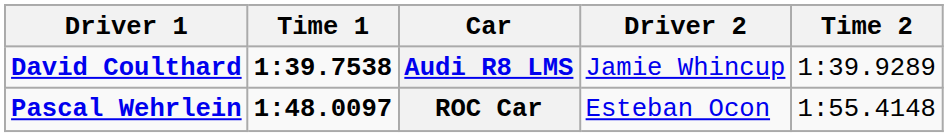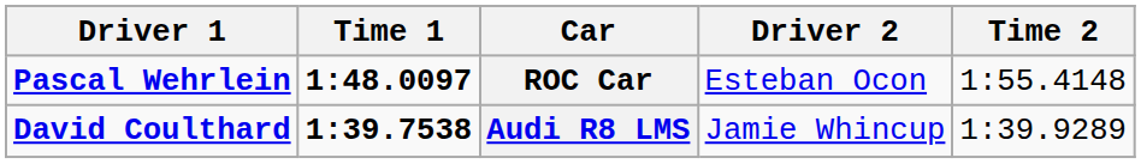 <table class="wikitable">
 <tr>
 <th>Driver 1</th>
 <th>Time 1</th>
 <th>Car</th>
 <th>Driver 2</th>
 <th>Time 2</th>
 </tr>
 <tr>
+<td><strong> <a href='#'>Pascal Wehrlein</a></strong></td>
+<td><strong>1:48.0097</strong> </td>
+<th>ROC Car</th>
+<td> <a href='#'>Esteban Ocon</a></td>
+<td>1:55.4148 </td>
+</tr>
+<tr>
 <td><strong> <a href='#'>David Coulthard</a></strong></td>
 <td><strong>1:39.7538</strong></td>
 <th><a href='#'>Audi R8 LMS</a></th>
 <td> <a href='#'>Jamie Whincup</a></td>
 <td>1:39.9289</td>
 </tr>
-<tr>
-<td><strong> <a href='#'>Pascal Wehrlein</a></strong></td>
-<td><strong>1:48.0097</strong> </td>
-<th>ROC Car</th>
-<td> <a href='#'>Esteban Ocon</a></td>
-<td>1:55.4148 </td>
-</tr>
 </table>
